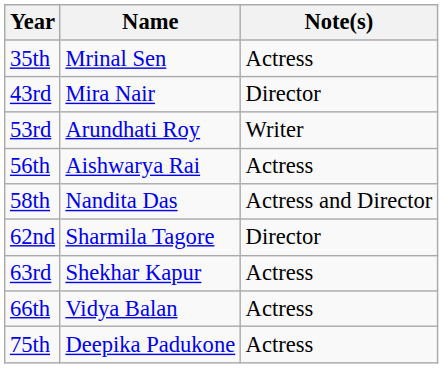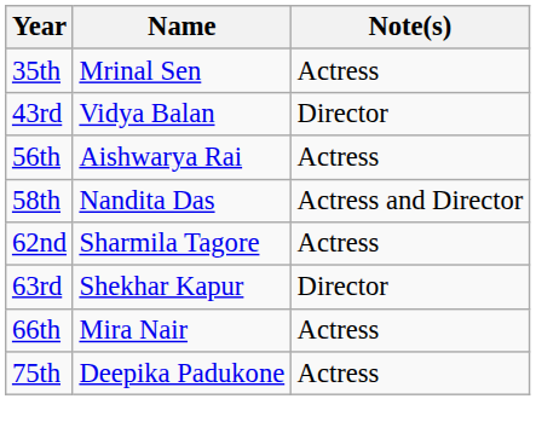 <table class="wikitable">
 <tr style="background:#d3d3d3;">
 <th>Year</th>
 <th>Name</th>
 <th>Note(s)</th>
 </tr>
 <tr>
 <td><a href='#'>35th</a></td>
 <td><a href='#'>Mrinal Sen</a></td>
 <td>Actress</td>
 </tr>
 <tr>
 <td><a href='#'>43rd</a></td>
-<td><a href='#'>Mira Nair</a></td>
+<td><a href='#'>Vidya Balan</a></td>
 <td>Director</td>
-</tr>
-<tr>
-<td><a href='#'>53rd</a></td>
-<td><a href='#'>Arundhati Roy</a></td>
-<td>Writer</td>
 </tr>
 <tr>
 <td><a href='#'>56th</a></td>
 <td><a href='#'>Aishwarya Rai</a></td>
 <td>Actress</td>
 </tr>
 <tr>
 <td><a href='#'>58th</a></td>
 <td><a href='#'>Nandita Das</a></td>
 <td>Actress and Director</td>
 </tr>
 <tr>
 <td><a href='#'>62nd</a></td>
 <td><a href='#'>Sharmila Tagore</a></td>
-<td>Director</td>
+<td>Actress</td>
 </tr>
 <tr>
 <td><a href='#'>63rd</a></td>
 <td><a href='#'>Shekhar Kapur</a></td>
-<td>Actress</td>
+<td>Director</td>
 </tr>
 <tr>
 <td><a href='#'>66th</a></td>
-<td><a href='#'>Vidya Balan</a></td>
+<td><a href='#'>Mira Nair</a></td>
 <td>Actress</td>
 </tr>
 <tr>
 <td><a href='#'>75th</a></td>
 <td><a href='#'>Deepika Padukone</a></td>
 <td>Actress</td>
 </tr>
 </table>
